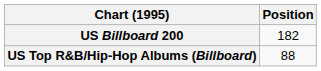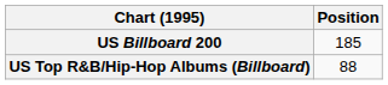 <table class="wikitable sortable plainrowheaders" style="text-align:center">
 <tr>
 <th scope="col">Chart (1995)</th>
 <th scope="col">Position</th>
 </tr>
 <tr>
 <th scope="row">US <em>Billboard</em> 200</th>
-<td>182</td>
+<td>185</td>
 </tr>
 <tr>
 <th scope="row">US Top R&B/Hip-Hop Albums (<em>Billboard</em>)</th>
 <td>88</td>
 </tr>
 </table>
